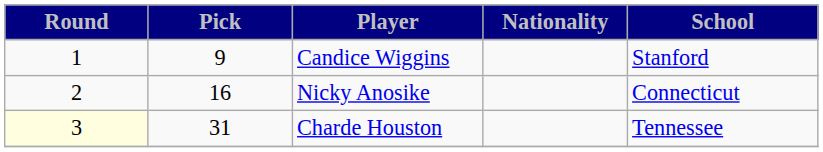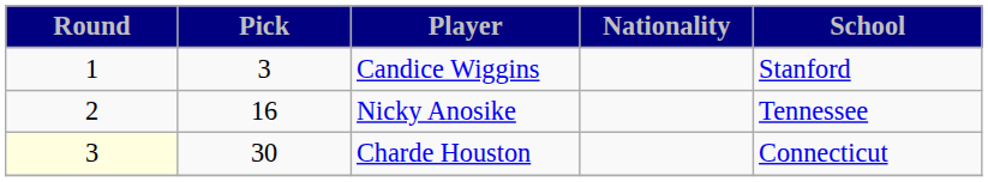 <table class="wikitable" border="1">
 <tr>
 <th style="background:navy;color:silver" width="15%">Round</th>
 <th style="background:navy;color:silver" width="15%">Pick</th>
 <th style="background:navy;color:silver" width="20%">Player</th>
 <th style="background:navy;color:silver" width="15%">Nationality</th>
 <th style="background:navy;color:silver" width="20%">School</th>
 </tr>
 <tr>
 <td align="center">1</td>
-<td align="center">9</td>
+<td align="center">3</td>
 <td><a href='#'>Candice Wiggins</a></td>
 <td></td>
 <td><a href='#'>Stanford</a></td>
 </tr>
 <tr>
 <td align="center">2</td>
 <td align="center">16</td>
 <td><a href='#'>Nicky Anosike</a></td>
 <td></td>
-<td><a href='#'>Connecticut</a></td>
+<td><a href='#'>Tennessee</a></td>
 </tr>
 <tr>
 <td align="center" style="background: lightyellow;">3</td>
-<td align="center">31</td>
+<td align="center">30</td>
 <td><a href='#'>Charde Houston</a></td>
 <td></td>
-<td><a href='#'>Tennessee</a></td>
+<td><a href='#'>Connecticut</a></td>
 </tr>
 <tr>
 </tr>
 </table>
